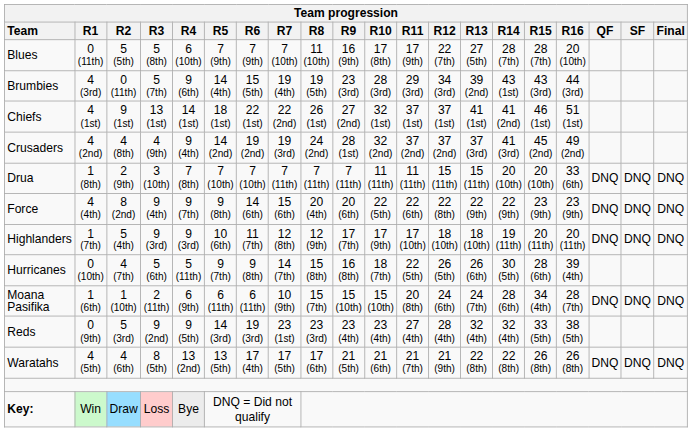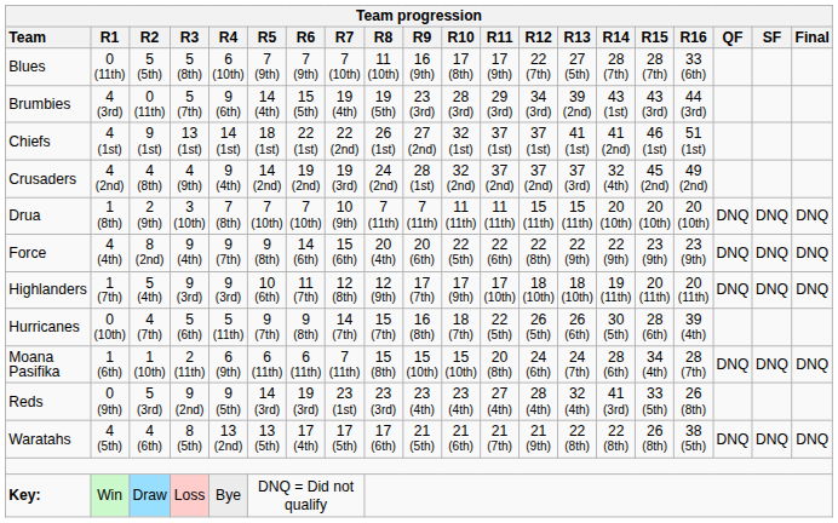 <table class="wikitable collapsible" style="text-align:center; line-height:100%; width:80%; font-size:90%">
 <tr>
 <th colspan=100%>Team progression</th>
 </tr>
 <tr>
 <th style="text-align:left; width:12%;">Team</th>
 <th style="width:4%;">R1</th>
 <th style="width:4%;">R2</th>
 <th style="width:4%;">R3</th>
 <th style="width:4%;">R4</th>
 <th style="width:4%;">R5</th>
 <th style="width:4%;">R6</th>
 <th style="width:4%;">R7</th>
 <th style="width:4%;">R8</th>
 <th style="width:4%;">R9</th>
 <th style="width:4%;">R10</th>
 <th style="width:4%;">R11</th>
 <th style="width:4%;">R12</th>
 <th style="width:4%;">R13</th>
 <th style="width:4%;">R14</th>
 <th style="width:4%;">R15</th>
 <th style="width:4%;">R16</th>
 <th style="width:4%;">QF</th>
 <th style="width:4%;">SF</th>
 <th style="width:4%;">Final</th>
 </tr>
 <tr>
 <td style="text-align:left">Blues</td>
 <td>0 <br> <small>(11th)</small></td>
 <td>5 <br> <small>(5th)</small></td>
 <td>5 <br> <small>(8th)</small></td>
 <td>6 <br> <small>(10th)</small></td>
 <td>7 <br> <small>(9th)</small></td>
 <td>7 <br> <small>(9th)</small></td>
 <td>7 <br> <small>(10th)</small></td>
 <td>11 <br> <small>(10th)</small></td>
 <td>16 <br> <small>(9th)</small></td>
 <td>17 <br> <small>(8th)</small></td>
 <td>17 <br> <small>(9th)</small></td>
 <td>22 <br> <small>(7th)</small></td>
 <td>27 <br> <small>(5th)</small></td>
 <td>28 <br> <small>(7th)</small></td>
 <td>28 <br> <small>(7th)</small></td>
-<td>20 <br> <small>(10th)</small></td>
+<td>33 <br> <small>(6th)</small></td>
 <td></td>
 <td></td>
 <td></td>
 </tr>
 <tr>
 <td style="text-align:left">Brumbies</td>
 <td>4 <br> <small>(3rd)</small></td>
 <td>0 <br> <small>(11th)</small></td>
 <td>5 <br> <small>(7th)</small></td>
 <td>9 <br> <small>(6th)</small></td>
 <td>14 <br> <small>(4th)</small></td>
 <td>15 <br> <small>(5th)</small></td>
 <td>19 <br> <small>(4th)</small></td>
 <td>19 <br> <small>(5th)</small></td>
 <td>23 <br> <small>(3rd)</small></td>
 <td>28 <br> <small>(3rd)</small></td>
 <td>29 <br> <small>(3rd)</small></td>
 <td>34 <br> <small>(3rd)</small></td>
 <td>39 <br> <small>(2nd)</small></td>
 <td>43 <br> <small>(1st)</small></td>
 <td>43 <br> <small>(3rd)</small></td>
 <td>44 <br> <small>(3rd)</small></td>
 <td></td>
 <td></td>
 <td></td>
 </tr>
 <tr>
 <td style="text-align:left">Chiefs</td>
 <td>4 <br> <small>(1st)</small></td>
 <td>9 <br> <small>(1st)</small></td>
 <td>13 <br> <small>(1st)</small></td>
 <td>14 <br> <small>(1st)</small></td>
 <td>18 <br> <small>(1st)</small></td>
 <td>22 <br> <small>(1st)</small></td>
 <td>22 <br> <small>(2nd)</small></td>
 <td>26 <br> <small>(1st)</small></td>
 <td>27 <br> <small>(2nd)</small></td>
 <td>32 <br> <small>(1st)</small></td>
 <td>37 <br> <small>(1st)</small></td>
 <td>37 <br> <small>(1st)</small></td>
 <td>41 <br> <small>(1st)</small></td>
 <td>41 <br> <small>(2nd)</small></td>
 <td>46 <br> <small>(1st)</small></td>
 <td>51 <br> <small>(1st)</small></td>
 <td></td>
 <td></td>
 <td></td>
 </tr>
 <tr>
 <td style="text-align:left">Crusaders</td>
 <td>4 <br> <small>(2nd)</small></td>
 <td>4 <br> <small>(8th)</small></td>
 <td>4 <br> <small>(9th)</small></td>
 <td>9 <br> <small>(4th)</small></td>
 <td>14 <br> <small>(2nd)</small></td>
 <td>19 <br> <small>(2nd)</small></td>
 <td>19 <br> <small>(3rd)</small></td>
 <td>24 <br> <small>(2nd)</small></td>
 <td>28 <br> <small>(1st)</small></td>
 <td>32 <br> <small>(2nd)</small></td>
 <td>37 <br> <small>(2nd)</small></td>
 <td>37 <br> <small>(2nd)</small></td>
 <td>37 <br> <small>(3rd)</small></td>
-<td>41 <br> <small>(3rd)</small></td>
+<td>32 <br> <small>(4th)</small></td>
 <td>45 <br> <small>(2nd)</small></td>
 <td>49 <br> <small>(2nd)</small></td>
 <td></td>
 <td></td>
 <td></td>
 </tr>
 <tr>
 <td style="text-align:left">Drua</td>
 <td>1 <br> <small>(8th)</small></td>
 <td>2 <br> <small>(9th)</small></td>
 <td>3 <br> <small>(10th)</small></td>
 <td>7 <br> <small>(8th)</small></td>
 <td>7 <br> <small>(10th)</small></td>
 <td>7 <br> <small>(10th)</small></td>
-<td>7 <br> <small>(11th)</small></td>
+<td>10 <br> <small>(9th)</small></td>
 <td>7 <br> <small>(11th)</small></td>
 <td>7 <br> <small>(11th)</small></td>
 <td>11 <br> <small>(11th)</small></td>
 <td>11 <br> <small>(11th)</small></td>
 <td>15 <br> <small>(11th)</small></td>
 <td>15 <br> <small>(11th)</small></td>
 <td>20 <br> <small>(10th)</small></td>
 <td>20 <br> <small>(10th)</small></td>
-<td>33 <br> <small>(6th)</small></td>
+<td>20 <br> <small>(10th)</small></td>
 <td>DNQ</td>
 <td>DNQ</td>
 <td>DNQ</td>
 </tr>
 <tr>
 <td style="text-align:left">Force</td>
 <td>4 <br> <small>(4th)</small></td>
 <td>8 <br> <small>(2nd)</small></td>
 <td>9 <br> <small>(4th)</small></td>
 <td>9 <br> <small>(7th)</small></td>
 <td>9 <br> <small>(8th)</small></td>
 <td>14 <br> <small>(6th)</small></td>
 <td>15 <br> <small>(6th)</small></td>
 <td>20 <br> <small>(4th)</small></td>
 <td>20 <br> <small>(6th)</small></td>
 <td>22 <br> <small>(5th)</small></td>
 <td>22 <br> <small>(6th)</small></td>
 <td>22 <br> <small>(8th)</small></td>
 <td>22 <br> <small>(9th)</small></td>
 <td>22 <br> <small>(9th)</small></td>
 <td>23 <br> <small>(9th)</small></td>
 <td>23 <br> <small>(9th)</small></td>
 <td>DNQ</td>
 <td>DNQ</td>
 <td>DNQ</td>
 </tr>
 <tr>
 <td style="text-align:left">Highlanders</td>
 <td>1 <br> <small>(7th)</small></td>
 <td>5 <br> <small>(4th)</small></td>
 <td>9 <br> <small>(3rd)</small></td>
 <td>9 <br> <small>(3rd)</small></td>
 <td>10 <br> <small>(6th)</small></td>
 <td>11 <br> <small>(7th)</small></td>
 <td>12 <br> <small>(8th)</small></td>
 <td>12 <br> <small>(9th)</small></td>
 <td>17 <br> <small>(7th)</small></td>
 <td>17 <br> <small>(9th)</small></td>
 <td>17 <br> <small>(10th)</small></td>
 <td>18 <br> <small>(10th)</small></td>
 <td>18 <br> <small>(10th)</small></td>
 <td>19 <br> <small>(11th)</small></td>
 <td>20 <br> <small>(11th)</small></td>
 <td>20 <br> <small>(11th)</small></td>
 <td>DNQ</td>
 <td>DNQ</td>
 <td>DNQ</td>
 </tr>
 <tr>
 <td style="text-align:left">Hurricanes</td>
 <td>0 <br> <small>(10th)</small></td>
 <td>4 <br> <small>(7th)</small></td>
 <td>5 <br> <small>(6th)</small></td>
 <td>5 <br> <small>(11th)</small></td>
 <td>9 <br> <small>(7th)</small></td>
 <td>9 <br> <small>(8th)</small></td>
 <td>14 <br> <small>(7th)</small></td>
-<td>15 <br> <small>(8th)</small></td>
+<td>15 <br> <small>(7th)</small></td>
 <td>16 <br> <small>(8th)</small></td>
 <td>18 <br> <small>(7th)</small></td>
 <td>22 <br> <small>(5th)</small></td>
 <td>26 <br> <small>(5th)</small></td>
 <td>26 <br> <small>(6th)</small></td>
 <td>30 <br> <small>(5th)</small></td>
 <td>28 <br> <small>(6th)</small></td>
 <td>39 <br> <small>(4th)</small></td>
 <td></td>
 <td></td>
 <td></td>
 </tr>
 <tr>
 <td style="text-align:left">Moana Pasifika</td>
 <td>1 <br> <small>(6th)</small></td>
 <td>1 <br> <small>(10th)</small></td>
 <td>2 <br> <small>(11th)</small></td>
 <td>6 <br> <small>(9th)</small></td>
 <td>6 <br> <small>(11th)</small></td>
 <td>6 <br> <small>(11th)</small></td>
-<td>10 <br> <small>(9th)</small></td>
-<td>15 <br> <small>(7th)</small></td>
+<td>7 <br> <small>(11th)</small></td>
+<td>15 <br> <small>(8th)</small></td>
 <td>15 <br> <small>(10th)</small></td>
 <td>15 <br> <small>(10th)</small></td>
 <td>20 <br> <small>(8th)</small></td>
 <td>24 <br> <small>(6th)</small></td>
 <td>24 <br> <small>(7th)</small></td>
 <td>28 <br> <small>(6th)</small></td>
 <td>34 <br> <small>(4th)</small></td>
 <td>28 <br> <small>(7th)</small></td>
 <td>DNQ</td>
 <td>DNQ</td>
 <td>DNQ</td>
 </tr>
 <tr>
 <td style="text-align:left">Reds</td>
 <td>0 <br> <small>(9th)</small></td>
 <td>5 <br> <small>(3rd)</small></td>
 <td>9 <br> <small>(2nd)</small></td>
 <td>9 <br> <small>(5th)</small></td>
 <td>14 <br> <small>(3rd)</small></td>
 <td>19 <br> <small>(3rd)</small></td>
 <td>23 <br> <small>(1st)</small></td>
 <td>23 <br> <small>(3rd)</small></td>
 <td>23 <br> <small>(4th)</small></td>
 <td>23 <br> <small>(4th)</small></td>
 <td>27 <br> <small>(4th)</small></td>
 <td>28 <br> <small>(4th)</small></td>
 <td>32 <br> <small>(4th)</small></td>
-<td>32 <br> <small>(4th)</small></td>
+<td>41 <br> <small>(3rd)</small></td>
 <td>33 <br> <small>(5th)</small></td>
-<td>38 <br> <small>(5th)</small></td>
+<td>26 <br> <small>(8th)</small></td>
 <td></td>
 <td></td>
 <td></td>
 </tr>
 <tr>
 <td style="text-align:left">Waratahs</td>
 <td>4 <br> <small>(5th)</small></td>
 <td>4 <br> <small>(6th)</small></td>
 <td>8 <br> <small>(5th)</small></td>
 <td>13 <br> <small>(2nd)</small></td>
 <td>13 <br> <small>(5th)</small></td>
 <td>17 <br> <small>(4th)</small></td>
 <td>17 <br> <small>(5th)</small></td>
 <td>17 <br> <small>(6th)</small></td>
 <td>21 <br> <small>(5th)</small></td>
 <td>21 <br> <small>(6th)</small></td>
 <td>21 <br> <small>(7th)</small></td>
 <td>21 <br> <small>(9th)</small></td>
 <td>22 <br> <small>(8th)</small></td>
 <td>22 <br> <small>(8th)</small></td>
 <td>26 <br> <small>(8th)</small></td>
-<td>26 <br> <small>(8th)</small></td>
+<td>38 <br> <small>(5th)</small></td>
 <td>DNQ</td>
 <td>DNQ</td>
 <td>DNQ</td>
 </tr>
 <tr>
 <td colspan=100% style="height:10px"></td>
 </tr>
 <tr>
 <td style="text-align:left"><strong>Key:</strong></td>
 <td style="background:#CCF9CC">Win</td>
 <td style="background:#97DEFF">Draw</td>
 <td style="background:#FFCCCC">Loss</td>
 <td style="background:#ECECEC">Bye</td>
 <td style="line-height:1.2;padding:3px" colspan="3">DNQ = Did not qualify</td>
 </tr>
 </table>
